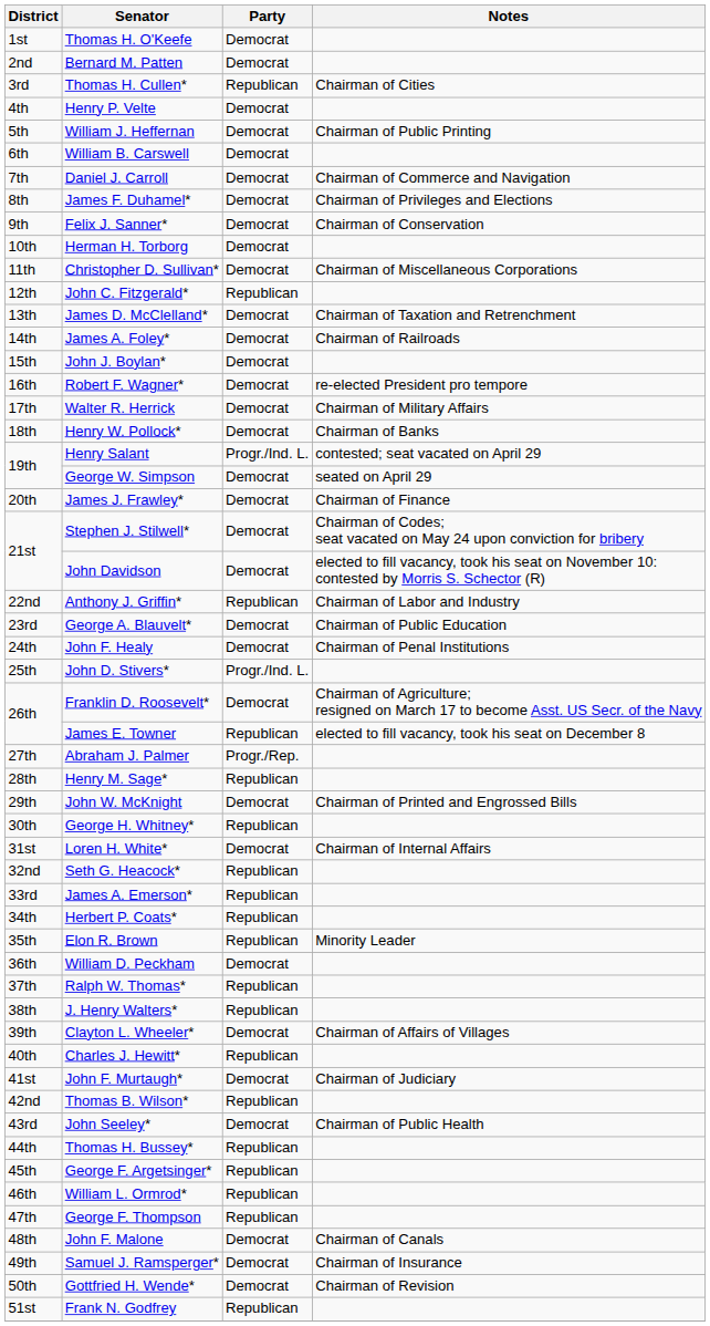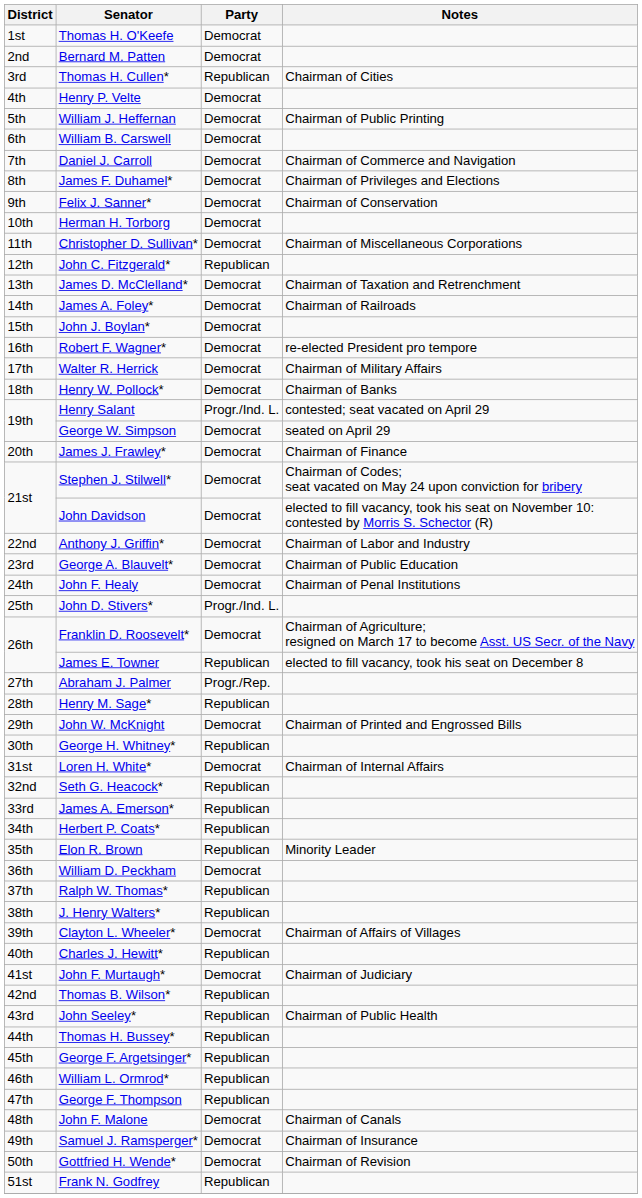 <table class=wikitable>
 <tr>
 <th>District</th>
 <th>Senator</th>
 <th>Party</th>
 <th>Notes</th>
 </tr>
 <tr>
 <td>1st</td>
 <td><a href='#'>Thomas H. O'Keefe</a></td>
 <td>Democrat</td>
 <td></td>
 </tr>
 <tr>
 <td>2nd</td>
 <td><a href='#'>Bernard M. Patten</a></td>
 <td>Democrat</td>
 <td></td>
 </tr>
 <tr>
 <td>3rd</td>
 <td><a href='#'>Thomas H. Cullen</a>*</td>
 <td>Republican</td>
 <td>Chairman of Cities</td>
 </tr>
 <tr>
 <td>4th</td>
 <td><a href='#'>Henry P. Velte</a></td>
 <td>Democrat</td>
 <td></td>
 </tr>
 <tr>
 <td>5th</td>
 <td><a href='#'>William J. Heffernan</a></td>
 <td>Democrat</td>
 <td>Chairman of Public Printing</td>
 </tr>
 <tr>
 <td>6th</td>
 <td><a href='#'>William B. Carswell</a></td>
 <td>Democrat</td>
 <td></td>
 </tr>
 <tr>
 <td>7th</td>
 <td><a href='#'>Daniel J. Carroll</a></td>
 <td>Democrat</td>
 <td>Chairman of Commerce and Navigation</td>
 </tr>
 <tr>
 <td>8th</td>
 <td><a href='#'>James F. Duhamel</a>*</td>
 <td>Democrat</td>
 <td>Chairman of Privileges and Elections</td>
 </tr>
 <tr>
 <td>9th</td>
 <td><a href='#'>Felix J. Sanner</a>*</td>
 <td>Democrat</td>
 <td>Chairman of Conservation</td>
 </tr>
 <tr>
 <td>10th</td>
 <td><a href='#'>Herman H. Torborg</a></td>
 <td>Democrat</td>
 <td></td>
 </tr>
 <tr>
 <td>11th</td>
 <td><a href='#'>Christopher D. Sullivan</a>*</td>
 <td>Democrat</td>
 <td>Chairman of Miscellaneous Corporations</td>
 </tr>
 <tr>
 <td>12th</td>
 <td><a href='#'>John C. Fitzgerald</a>*</td>
 <td>Republican</td>
 <td></td>
 </tr>
 <tr>
 <td>13th</td>
 <td><a href='#'>James D. McClelland</a>*</td>
 <td>Democrat</td>
 <td>Chairman of Taxation and Retrenchment</td>
 </tr>
 <tr>
 <td>14th</td>
 <td><a href='#'>James A. Foley</a>*</td>
 <td>Democrat</td>
 <td>Chairman of Railroads</td>
 </tr>
 <tr>
 <td>15th</td>
 <td><a href='#'>John J. Boylan</a>*</td>
 <td>Democrat</td>
 <td></td>
 </tr>
 <tr>
 <td>16th</td>
 <td><a href='#'>Robert F. Wagner</a>*</td>
 <td>Democrat</td>
 <td>re-elected President pro tempore</td>
 </tr>
 <tr>
 <td>17th</td>
 <td><a href='#'>Walter R. Herrick</a></td>
 <td>Democrat</td>
 <td>Chairman of Military Affairs</td>
 </tr>
 <tr>
 <td>18th</td>
 <td><a href='#'>Henry W. Pollock</a>*</td>
 <td>Democrat</td>
 <td>Chairman of Banks</td>
 </tr>
 <tr>
 <td rowspan="2">19th</td>
 <td><a href='#'>Henry Salant</a></td>
 <td>Progr./Ind. L.</td>
 <td>contested; seat vacated on April 29</td>
 </tr>
 <tr>
 <td><a href='#'>George W. Simpson</a></td>
 <td>Democrat</td>
 <td>seated on April 29</td>
 </tr>
 <tr>
 <td>20th</td>
 <td><a href='#'>James J. Frawley</a>*</td>
 <td>Democrat</td>
 <td>Chairman of Finance</td>
 </tr>
 <tr>
 <td rowspan="2">21st</td>
 <td><a href='#'>Stephen J. Stilwell</a>*</td>
 <td>Democrat</td>
 <td>Chairman of Codes; <br>seat vacated on May 24 upon conviction for <a href='#'>bribery</a></td>
 </tr>
 <tr>
 <td><a href='#'>John Davidson</a></td>
 <td>Democrat</td>
 <td>elected to fill vacancy, took his seat on November 10: <br>contested by <a href='#'>Morris S. Schector</a> (R)</td>
 </tr>
 <tr>
 <td>22nd</td>
 <td><a href='#'>Anthony J. Griffin</a>*</td>
-<td>Republican</td>
+<td>Democrat</td>
 <td>Chairman of Labor and Industry</td>
 </tr>
 <tr>
 <td>23rd</td>
 <td><a href='#'>George A. Blauvelt</a>*</td>
 <td>Democrat</td>
 <td>Chairman of Public Education</td>
 </tr>
 <tr>
 <td>24th</td>
 <td><a href='#'>John F. Healy</a></td>
 <td>Democrat</td>
 <td>Chairman of Penal Institutions</td>
 </tr>
 <tr>
 <td>25th</td>
 <td><a href='#'>John D. Stivers</a>*</td>
 <td>Progr./Ind. L.</td>
 <td></td>
 </tr>
 <tr>
 <td rowspan="2">26th</td>
 <td><a href='#'>Franklin D. Roosevelt</a>*</td>
 <td>Democrat</td>
 <td>Chairman of Agriculture; <br>resigned on March 17 to become <a href='#'>Asst. US Secr. of the Navy</a></td>
 </tr>
 <tr>
 <td><a href='#'>James E. Towner</a></td>
 <td>Republican</td>
 <td>elected to fill vacancy, took his seat on December 8</td>
 </tr>
 <tr>
 <td>27th</td>
 <td><a href='#'>Abraham J. Palmer</a></td>
 <td>Progr./Rep.</td>
 <td></td>
 </tr>
 <tr>
 <td>28th</td>
 <td><a href='#'>Henry M. Sage</a>*</td>
 <td>Republican</td>
 <td></td>
 </tr>
 <tr>
 <td>29th</td>
 <td><a href='#'>John W. McKnight</a></td>
 <td>Democrat</td>
 <td>Chairman of Printed and Engrossed Bills</td>
 </tr>
 <tr>
 <td>30th</td>
 <td><a href='#'>George H. Whitney</a>*</td>
 <td>Republican</td>
 <td></td>
 </tr>
 <tr>
 <td>31st</td>
 <td><a href='#'>Loren H. White</a>*</td>
 <td>Democrat</td>
 <td>Chairman of Internal Affairs</td>
 </tr>
 <tr>
 <td>32nd</td>
 <td><a href='#'>Seth G. Heacock</a>*</td>
 <td>Republican</td>
 <td></td>
 </tr>
 <tr>
 <td>33rd</td>
 <td><a href='#'>James A. Emerson</a>*</td>
 <td>Republican</td>
 <td></td>
 </tr>
 <tr>
 <td>34th</td>
 <td><a href='#'>Herbert P. Coats</a>*</td>
 <td>Republican</td>
 <td></td>
 </tr>
 <tr>
 <td>35th</td>
 <td><a href='#'>Elon R. Brown</a></td>
 <td>Republican</td>
 <td>Minority Leader</td>
 </tr>
 <tr>
 <td>36th</td>
 <td><a href='#'>William D. Peckham</a></td>
 <td>Democrat</td>
 <td></td>
 </tr>
 <tr>
 <td>37th</td>
 <td><a href='#'>Ralph W. Thomas</a>*</td>
 <td>Republican</td>
 <td></td>
 </tr>
 <tr>
 <td>38th</td>
 <td><a href='#'>J. Henry Walters</a>*</td>
 <td>Republican</td>
 <td></td>
 </tr>
 <tr>
 <td>39th</td>
 <td><a href='#'>Clayton L. Wheeler</a>*</td>
 <td>Democrat</td>
 <td>Chairman of Affairs of Villages</td>
 </tr>
 <tr>
 <td>40th</td>
 <td><a href='#'>Charles J. Hewitt</a>*</td>
 <td>Republican</td>
 <td></td>
 </tr>
 <tr>
 <td>41st</td>
 <td><a href='#'>John F. Murtaugh</a>*</td>
 <td>Democrat</td>
 <td>Chairman of Judiciary</td>
 </tr>
 <tr>
 <td>42nd</td>
 <td><a href='#'>Thomas B. Wilson</a>*</td>
 <td>Republican</td>
 <td></td>
 </tr>
 <tr>
 <td>43rd</td>
 <td><a href='#'>John Seeley</a>*</td>
-<td>Democrat</td>
+<td>Republican</td>
 <td>Chairman of Public Health</td>
 </tr>
 <tr>
 <td>44th</td>
 <td><a href='#'>Thomas H. Bussey</a>*</td>
 <td>Republican</td>
 <td></td>
 </tr>
 <tr>
 <td>45th</td>
 <td><a href='#'>George F. Argetsinger</a>*</td>
 <td>Republican</td>
 <td></td>
 </tr>
 <tr>
 <td>46th</td>
 <td><a href='#'>William L. Ormrod</a>*</td>
 <td>Republican</td>
 <td></td>
 </tr>
 <tr>
 <td>47th</td>
 <td><a href='#'>George F. Thompson</a></td>
 <td>Republican</td>
 <td></td>
 </tr>
 <tr>
 <td>48th</td>
 <td><a href='#'>John F. Malone</a></td>
 <td>Democrat</td>
 <td>Chairman of Canals</td>
 </tr>
 <tr>
 <td>49th</td>
 <td><a href='#'>Samuel J. Ramsperger</a>*</td>
 <td>Democrat</td>
 <td>Chairman of Insurance</td>
 </tr>
 <tr>
 <td>50th</td>
 <td><a href='#'>Gottfried H. Wende</a>*</td>
 <td>Democrat</td>
 <td>Chairman of Revision</td>
 </tr>
 <tr>
 <td>51st</td>
 <td><a href='#'>Frank N. Godfrey</a></td>
 <td>Republican</td>
 <td></td>
 </tr>
 <tr>
 </tr>
 </table>
